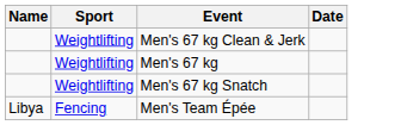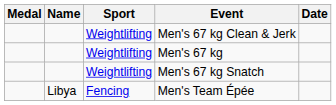 <table class="wikitable sortable" style="font-size:95%">
 <tr>
+<th>Medal</th>
 <th>Name</th>
 <th>Sport</th>
 <th>Event</th>
 <th>Date</th>
 </tr>
 <tr>
 <td></td>
+<td></td>
 <td><a href='#'>Weightlifting</a></td>
 <td>Men's 67 kg Clean & Jerk</td>
 <td></td>
 </tr>
 <tr>
+<td></td>
 <td></td>
 <td><a href='#'>Weightlifting</a></td>
 <td>Men's 67 kg</td>
 <td></td>
 </tr>
 <tr>
 <td></td>
+<td></td>
 <td><a href='#'>Weightlifting</a></td>
 <td>Men's 67 kg Snatch</td>
 <td></td>
 </tr>
 <tr>
+<td></td>
 <td>Libya</td>
 <td><a href='#'>Fencing</a></td>
 <td>Men's Team Épée</td>
 <td></td>
 </tr>
 </table>
